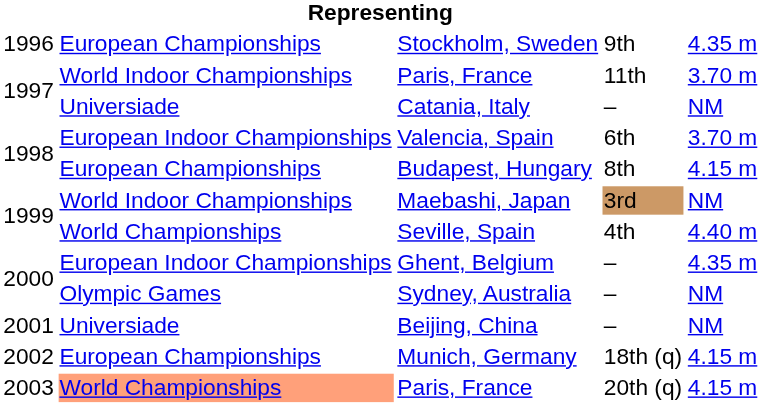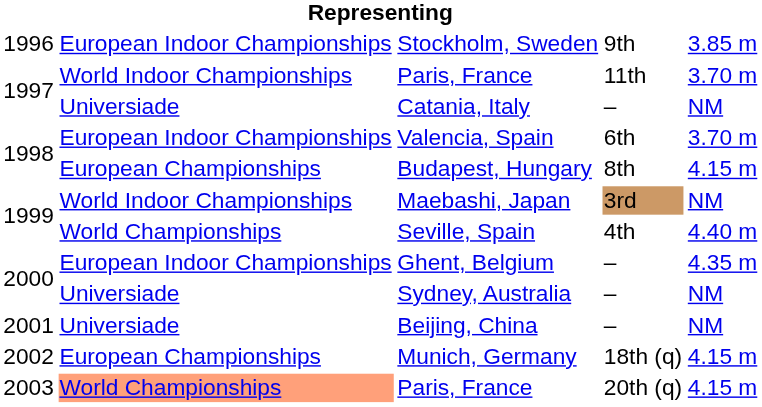 <table>
 <tr>
 <th colspan="5">Representing </th>
 </tr>
 <tr>
 <td>1996</td>
-<td><a href='#'>European Championships</a></td>
+<td><a href='#'>European Indoor Championships</a></td>
 <td><a href='#'>Stockholm, Sweden</a></td>
 <td>9th</td>
-<td><a href='#'>4.35 m</a></td>
+<td><a href='#'>3.85 m</a></td>
 </tr>
 <tr>
 <td rowspan=2>1997</td>
 <td><a href='#'>World Indoor Championships</a></td>
 <td><a href='#'>Paris, France</a></td>
 <td>11th</td>
 <td><a href='#'>3.70 m</a></td>
 </tr>
 <tr>
 <td><a href='#'>Universiade</a></td>
 <td><a href='#'>Catania, Italy</a></td>
 <td>–</td>
 <td><a href='#'>NM</a></td>
 </tr>
 <tr>
 <td rowspan=2>1998</td>
 <td><a href='#'>European Indoor Championships</a></td>
 <td><a href='#'>Valencia, Spain</a></td>
 <td>6th</td>
 <td><a href='#'>3.70 m</a></td>
 </tr>
 <tr>
 <td><a href='#'>European Championships</a></td>
 <td><a href='#'>Budapest, Hungary</a></td>
 <td>8th</td>
 <td><a href='#'>4.15 m</a></td>
 </tr>
 <tr>
 <td rowspan=2>1999</td>
 <td><a href='#'>World Indoor Championships</a></td>
 <td><a href='#'>Maebashi, Japan</a></td>
 <td bgcolor=cc9966>3rd</td>
 <td><a href='#'>NM</a></td>
 </tr>
 <tr>
 <td><a href='#'>World Championships</a></td>
 <td><a href='#'>Seville, Spain</a></td>
 <td>4th</td>
 <td><a href='#'>4.40 m</a></td>
 </tr>
 <tr>
 <td rowspan=2>2000</td>
 <td><a href='#'>European Indoor Championships</a></td>
 <td><a href='#'>Ghent, Belgium</a></td>
 <td>–</td>
 <td><a href='#'>4.35 m</a></td>
 </tr>
 <tr>
-<td><a href='#'>Olympic Games</a></td>
+<td><a href='#'>Universiade</a></td>
 <td><a href='#'>Sydney, Australia</a></td>
 <td>–</td>
 <td><a href='#'>NM</a></td>
 </tr>
 <tr>
 <td>2001</td>
 <td><a href='#'>Universiade</a></td>
 <td><a href='#'>Beijing, China</a></td>
 <td>–</td>
 <td><a href='#'>NM</a></td>
 </tr>
 <tr>
 <td>2002</td>
 <td><a href='#'>European Championships</a></td>
 <td><a href='#'>Munich, Germany</a></td>
 <td>18th (q)</td>
 <td><a href='#'>4.15 m</a></td>
 </tr>
 <tr>
 <td>2003</td>
 <td style="background: lightsalmon;"><a href='#'>World Championships</a></td>
 <td><a href='#'>Paris, France</a></td>
 <td>20th (q)</td>
 <td><a href='#'>4.15 m</a></td>
 </tr>
 </table>
